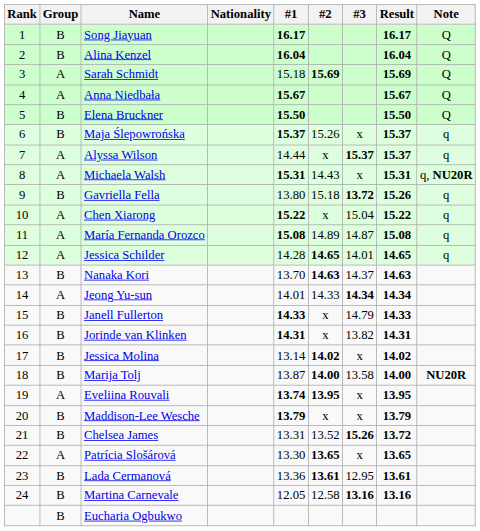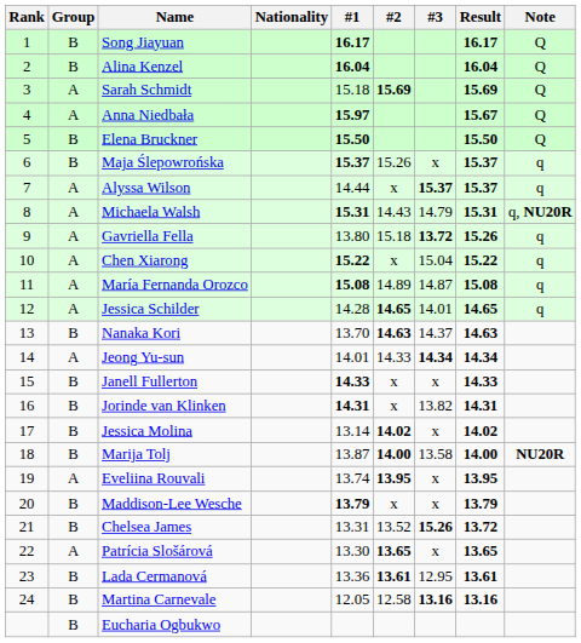 <table class="wikitable sortable" style="text-align:center">
 <tr>
 <th>Rank</th>
 <th>Group</th>
 <th>Name</th>
 <th>Nationality</th>
 <th>#1</th>
 <th>#2</th>
 <th>#3</th>
 <th>Result</th>
 <th>Note</th>
 </tr>
 <tr bgcolor=ccffcc>
 <td>1</td>
 <td>B</td>
 <td align=left><a href='#'>Song Jiayuan</a></td>
 <td align=left></td>
 <td><strong>16.17</strong></td>
 <td></td>
 <td></td>
 <td><strong>16.17</strong></td>
 <td>Q</td>
 </tr>
 <tr bgcolor=ccffcc>
 <td>2</td>
 <td>B</td>
 <td align=left><a href='#'>Alina Kenzel</a></td>
 <td align=left></td>
 <td><strong>16.04</strong></td>
 <td></td>
 <td></td>
 <td><strong>16.04</strong></td>
 <td>Q</td>
 </tr>
 <tr bgcolor=ccffcc>
 <td>3</td>
 <td>A</td>
 <td align=left><a href='#'>Sarah Schmidt</a></td>
 <td align=left></td>
 <td>15.18</td>
 <td><strong>15.69</strong></td>
 <td></td>
 <td><strong>15.69</strong></td>
 <td>Q</td>
 </tr>
 <tr bgcolor=ccffcc>
 <td>4</td>
 <td>A</td>
 <td align=left><a href='#'>Anna Niedbała</a></td>
 <td align=left></td>
-<td><strong>15.67</strong></td>
+<td><strong>15.97</strong></td>
 <td></td>
 <td></td>
 <td><strong>15.67</strong></td>
 <td>Q</td>
 </tr>
 <tr bgcolor=ccffcc>
 <td>5</td>
 <td>B</td>
 <td align=left><a href='#'>Elena Bruckner</a></td>
 <td align=left></td>
 <td><strong>15.50</strong></td>
 <td></td>
 <td></td>
 <td><strong>15.50</strong></td>
 <td>Q</td>
 </tr>
 <tr bgcolor=ddffdd>
 <td>6</td>
 <td>B</td>
 <td align=left><a href='#'>Maja Ślepowrońska</a></td>
 <td align=left></td>
 <td><strong>15.37</strong></td>
 <td>15.26</td>
 <td>x</td>
 <td><strong>15.37</strong></td>
 <td>q</td>
 </tr>
 <tr bgcolor=ddffdd>
 <td>7</td>
 <td>A</td>
 <td align=left><a href='#'>Alyssa Wilson</a></td>
 <td align=left></td>
 <td>14.44</td>
 <td>x</td>
 <td><strong>15.37</strong></td>
 <td><strong>15.37</strong></td>
 <td>q</td>
 </tr>
 <tr bgcolor=ddffdd>
 <td>8</td>
 <td>A</td>
 <td align=left><a href='#'>Michaela Walsh</a></td>
 <td align=left></td>
 <td><strong>15.31</strong></td>
 <td>14.43</td>
-<td>x</td>
+<td>14.79</td>
 <td><strong>15.31</strong></td>
 <td>q, <strong>NU20R</strong></td>
 </tr>
 <tr bgcolor=ddffdd>
 <td>9</td>
-<td>B</td>
+<td>A</td>
 <td align=left><a href='#'>Gavriella Fella</a></td>
 <td align=left></td>
 <td>13.80</td>
 <td>15.18</td>
 <td><strong>13.72</strong></td>
 <td><strong>15.26</strong></td>
 <td>q</td>
 </tr>
 <tr bgcolor=ddffdd>
 <td>10</td>
 <td>A</td>
 <td align=left><a href='#'>Chen Xiarong</a></td>
 <td align=left></td>
 <td><strong>15.22</strong></td>
 <td>x</td>
 <td>15.04</td>
 <td><strong>15.22</strong></td>
 <td>q</td>
 </tr>
 <tr bgcolor=ddffdd>
 <td>11</td>
 <td>A</td>
 <td align=left><a href='#'>María Fernanda Orozco</a></td>
 <td align=left></td>
 <td><strong>15.08</strong></td>
 <td>14.89</td>
 <td>14.87</td>
 <td><strong>15.08</strong></td>
 <td>q</td>
 </tr>
 <tr bgcolor=ddffdd>
 <td>12</td>
 <td>A</td>
 <td align=left><a href='#'>Jessica Schilder</a></td>
 <td align=left></td>
 <td>14.28</td>
 <td><strong>14.65</strong></td>
 <td>14.01</td>
 <td><strong>14.65</strong></td>
 <td>q</td>
 </tr>
 <tr>
 <td>13</td>
 <td>B</td>
 <td align=left><a href='#'>Nanaka Kori</a></td>
 <td align=left></td>
 <td>13.70</td>
 <td><strong>14.63</strong></td>
 <td>14.37</td>
 <td><strong>14.63</strong></td>
 <td></td>
 </tr>
 <tr>
 <td>14</td>
 <td>A</td>
 <td align=left><a href='#'>Jeong Yu-sun</a></td>
 <td align=left></td>
 <td>14.01</td>
 <td>14.33</td>
 <td><strong>14.34</strong></td>
 <td><strong>14.34</strong></td>
 <td></td>
 </tr>
 <tr>
 <td>15</td>
 <td>B</td>
 <td align=left><a href='#'>Janell Fullerton</a></td>
 <td align=left></td>
 <td><strong>14.33</strong></td>
 <td>x</td>
-<td>14.79</td>
+<td>x</td>
 <td><strong>14.33</strong></td>
 <td></td>
 </tr>
 <tr>
 <td>16</td>
 <td>B</td>
 <td align=left><a href='#'>Jorinde van Klinken</a></td>
 <td align=left></td>
 <td><strong>14.31</strong></td>
 <td>x</td>
 <td>13.82</td>
 <td><strong>14.31</strong></td>
 <td></td>
 </tr>
 <tr>
 <td>17</td>
 <td>B</td>
 <td align=left><a href='#'>Jessica Molina</a></td>
 <td align=left></td>
 <td>13.14</td>
 <td><strong>14.02</strong></td>
 <td>x</td>
 <td><strong>14.02</strong></td>
 <td></td>
 </tr>
 <tr>
 <td>18</td>
 <td>B</td>
 <td align=left><a href='#'>Marija Tolj</a></td>
 <td align=left></td>
 <td>13.87</td>
 <td><strong>14.00</strong></td>
 <td>13.58</td>
 <td><strong>14.00</strong></td>
 <td><strong>NU20R</strong></td>
 </tr>
 <tr>
 <td>19</td>
 <td>A</td>
 <td align=left><a href='#'>Eveliina Rouvali</a></td>
 <td align=left></td>
-<td><strong>13.74</strong></td>
+<td>13.74</td>
 <td><strong>13.95</strong></td>
 <td>x</td>
 <td><strong>13.95</strong></td>
 <td></td>
 </tr>
 <tr>
 <td>20</td>
 <td>B</td>
 <td align=left><a href='#'>Maddison-Lee Wesche</a></td>
 <td align=left></td>
 <td><strong>13.79</strong></td>
 <td>x</td>
 <td>x</td>
 <td><strong>13.79</strong></td>
 <td></td>
 </tr>
 <tr>
 <td>21</td>
 <td>B</td>
 <td align=left><a href='#'>Chelsea James</a></td>
 <td align=left></td>
 <td>13.31</td>
 <td>13.52</td>
 <td><strong>15.26</strong></td>
 <td><strong>13.72</strong></td>
 <td></td>
 </tr>
 <tr>
 <td>22</td>
 <td>A</td>
 <td align=left><a href='#'>Patrícia Slošárová</a></td>
 <td align=left></td>
 <td>13.30</td>
 <td><strong>13.65</strong></td>
 <td>x</td>
 <td><strong>13.65</strong></td>
 <td></td>
 </tr>
 <tr>
 <td>23</td>
 <td>B</td>
 <td align=left><a href='#'>Lada Cermanová</a></td>
 <td align=left></td>
 <td>13.36</td>
 <td><strong>13.61</strong></td>
 <td>12.95</td>
 <td><strong>13.61</strong></td>
 <td></td>
 </tr>
 <tr>
 <td>24</td>
 <td>B</td>
 <td align=left><a href='#'>Martina Carnevale</a></td>
 <td align=left></td>
 <td>12.05</td>
 <td>12.58</td>
 <td><strong>13.16</strong></td>
 <td><strong>13.16</strong></td>
 <td></td>
 </tr>
 <tr>
 <td></td>
 <td>B</td>
 <td align=left><a href='#'>Eucharia Ogbukwo</a></td>
 <td align=left></td>
 <td></td>
 <td></td>
 <td></td>
 <td><strong></strong></td>
 <td></td>
 </tr>
 </table>
